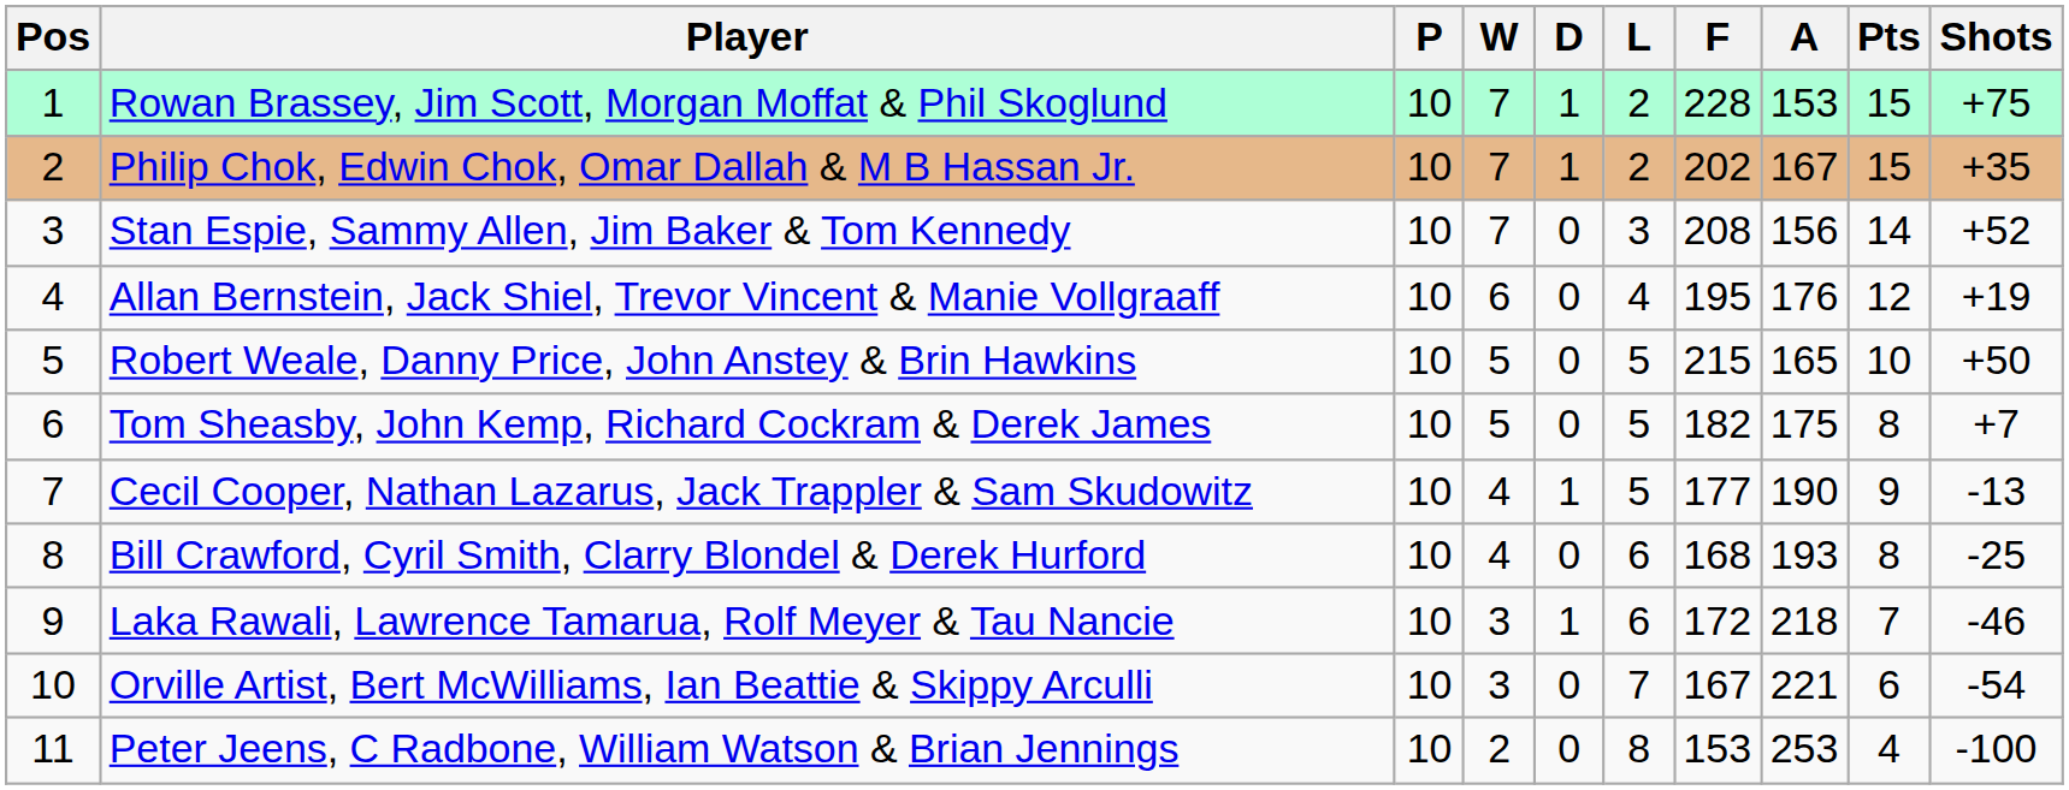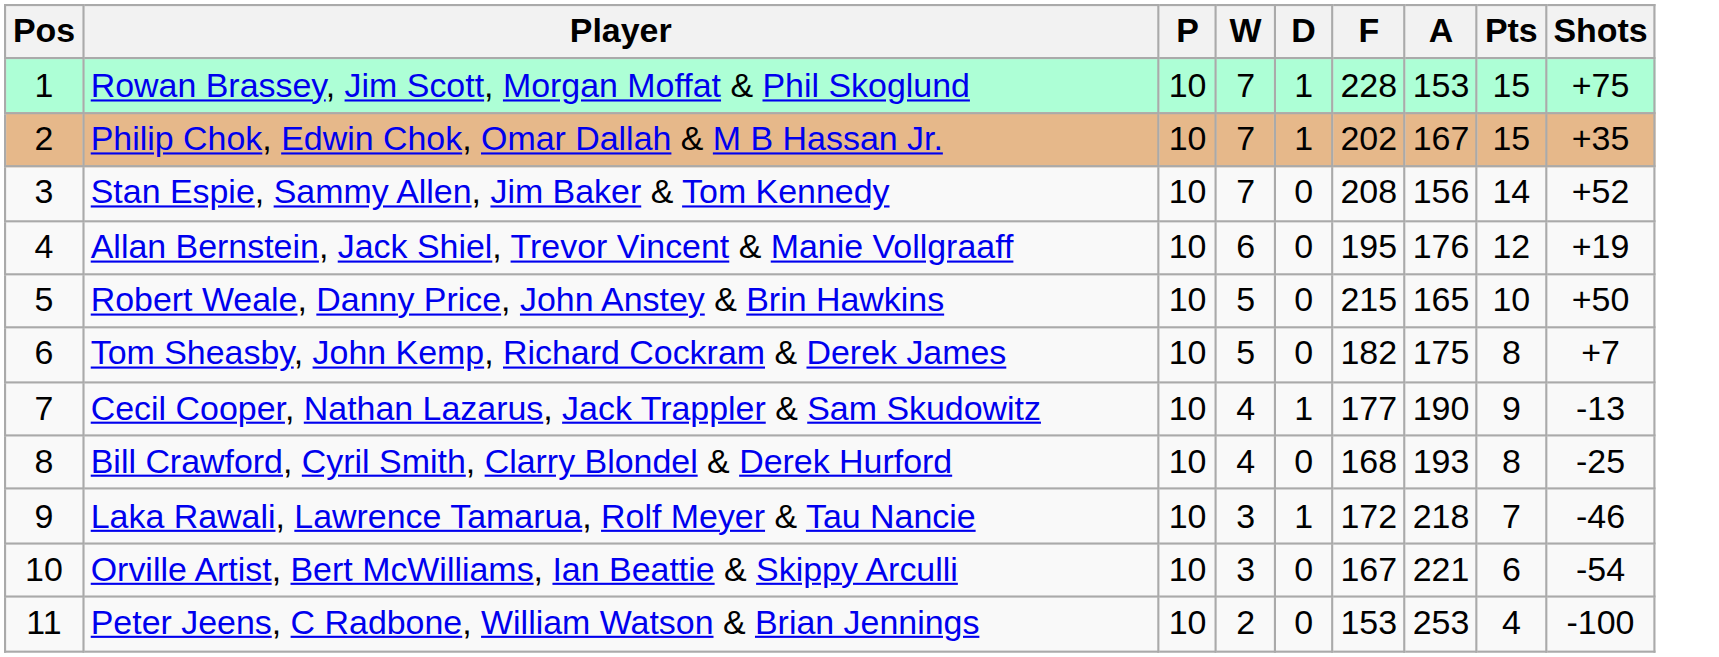 <table class="wikitable" style="font-size: 100%">
 <tr>
 <th width=20>Pos</th>
 <th width=500>Player</th>
 <th width=20>P</th>
 <th width=20>W</th>
 <th width=20>D</th>
-<th width=20>L</th>
 <th width=20>F</th>
 <th width=20>A</th>
 <th width=20>Pts</th>
 <th width=20>Shots</th>
 </tr>
 <tr align=center style="background: #ADFFD6;">
 <td>1</td>
 <td align="left"> <a href='#'>Rowan Brassey</a>, <a href='#'>Jim Scott</a>, <a href='#'>Morgan Moffat</a> & <a href='#'>Phil Skoglund</a></td>
 <td>10</td>
 <td>7</td>
 <td>1</td>
-<td>2</td>
 <td>228</td>
 <td>153</td>
 <td>15</td>
 <td>+75</td>
 </tr>
 <tr align=center style="background: #E6B88A;">
 <td>2</td>
 <td align="left"> <a href='#'>Philip Chok</a>, <a href='#'>Edwin Chok</a>, <a href='#'>Omar Dallah</a> & <a href='#'>M B Hassan Jr.</a></td>
 <td>10</td>
 <td>7</td>
 <td>1</td>
-<td>2</td>
 <td>202</td>
 <td>167</td>
 <td>15</td>
 <td>+35</td>
 </tr>
 <tr align=center>
 <td>3</td>
 <td align="left"> <a href='#'>Stan Espie</a>, <a href='#'>Sammy Allen</a>, <a href='#'>Jim Baker</a> & <a href='#'>Tom Kennedy</a></td>
 <td>10</td>
 <td>7</td>
 <td>0</td>
-<td>3</td>
 <td>208</td>
 <td>156</td>
 <td>14</td>
 <td>+52</td>
 </tr>
 <tr align=center>
 <td>4</td>
 <td align="left"> <a href='#'>Allan Bernstein</a>, <a href='#'>Jack Shiel</a>, <a href='#'>Trevor Vincent</a> & <a href='#'>Manie Vollgraaff</a></td>
 <td>10</td>
 <td>6</td>
 <td>0</td>
-<td>4</td>
 <td>195</td>
 <td>176</td>
 <td>12</td>
 <td>+19</td>
 </tr>
 <tr align=center>
 <td>5</td>
 <td align="left"> <a href='#'>Robert Weale</a>, <a href='#'>Danny Price</a>, <a href='#'>John Anstey</a> & <a href='#'>Brin Hawkins</a></td>
 <td>10</td>
 <td>5</td>
 <td>0</td>
-<td>5</td>
 <td>215</td>
 <td>165</td>
 <td>10</td>
 <td>+50</td>
 </tr>
 <tr align=center>
 <td>6</td>
 <td align="left"> <a href='#'>Tom Sheasby</a>, <a href='#'>John Kemp</a>, <a href='#'>Richard Cockram</a> & <a href='#'>Derek James</a></td>
 <td>10</td>
 <td>5</td>
 <td>0</td>
-<td>5</td>
 <td>182</td>
 <td>175</td>
 <td>8</td>
 <td>+7</td>
 </tr>
 <tr align=center>
 <td>7</td>
 <td align="left"> <a href='#'>Cecil Cooper</a>, <a href='#'>Nathan Lazarus</a>, <a href='#'>Jack Trappler</a> & <a href='#'>Sam Skudowitz</a></td>
 <td>10</td>
 <td>4</td>
 <td>1</td>
-<td>5</td>
 <td>177</td>
 <td>190</td>
 <td>9</td>
 <td>-13</td>
 </tr>
 <tr align=center>
 <td>8</td>
 <td align="left"> <a href='#'>Bill Crawford</a>, <a href='#'>Cyril Smith</a>, <a href='#'>Clarry Blondel</a> & <a href='#'>Derek Hurford</a></td>
 <td>10</td>
 <td>4</td>
 <td>0</td>
-<td>6</td>
 <td>168</td>
 <td>193</td>
 <td>8</td>
 <td>-25</td>
 </tr>
 <tr align=center>
 <td>9</td>
 <td align="left"> <a href='#'>Laka Rawali</a>, <a href='#'>Lawrence Tamarua</a>, <a href='#'>Rolf Meyer</a> & <a href='#'>Tau Nancie</a></td>
 <td>10</td>
 <td>3</td>
 <td>1</td>
-<td>6</td>
 <td>172</td>
 <td>218</td>
 <td>7</td>
 <td>-46</td>
 </tr>
 <tr align=center>
 <td>10</td>
 <td align="left"> <a href='#'>Orville Artist</a>, <a href='#'>Bert McWilliams</a>, <a href='#'>Ian Beattie</a> & <a href='#'>Skippy Arculli</a></td>
 <td>10</td>
 <td>3</td>
 <td>0</td>
-<td>7</td>
 <td>167</td>
 <td>221</td>
 <td>6</td>
 <td>-54</td>
 </tr>
 <tr align=center>
 <td>11</td>
 <td align="left"> <a href='#'>Peter Jeens</a>, <a href='#'>C Radbone</a>, <a href='#'>William Watson</a> & <a href='#'>Brian Jennings</a></td>
 <td>10</td>
 <td>2</td>
 <td>0</td>
-<td>8</td>
 <td>153</td>
 <td>253</td>
 <td>4</td>
 <td>-100</td>
 </tr>
 </table>
